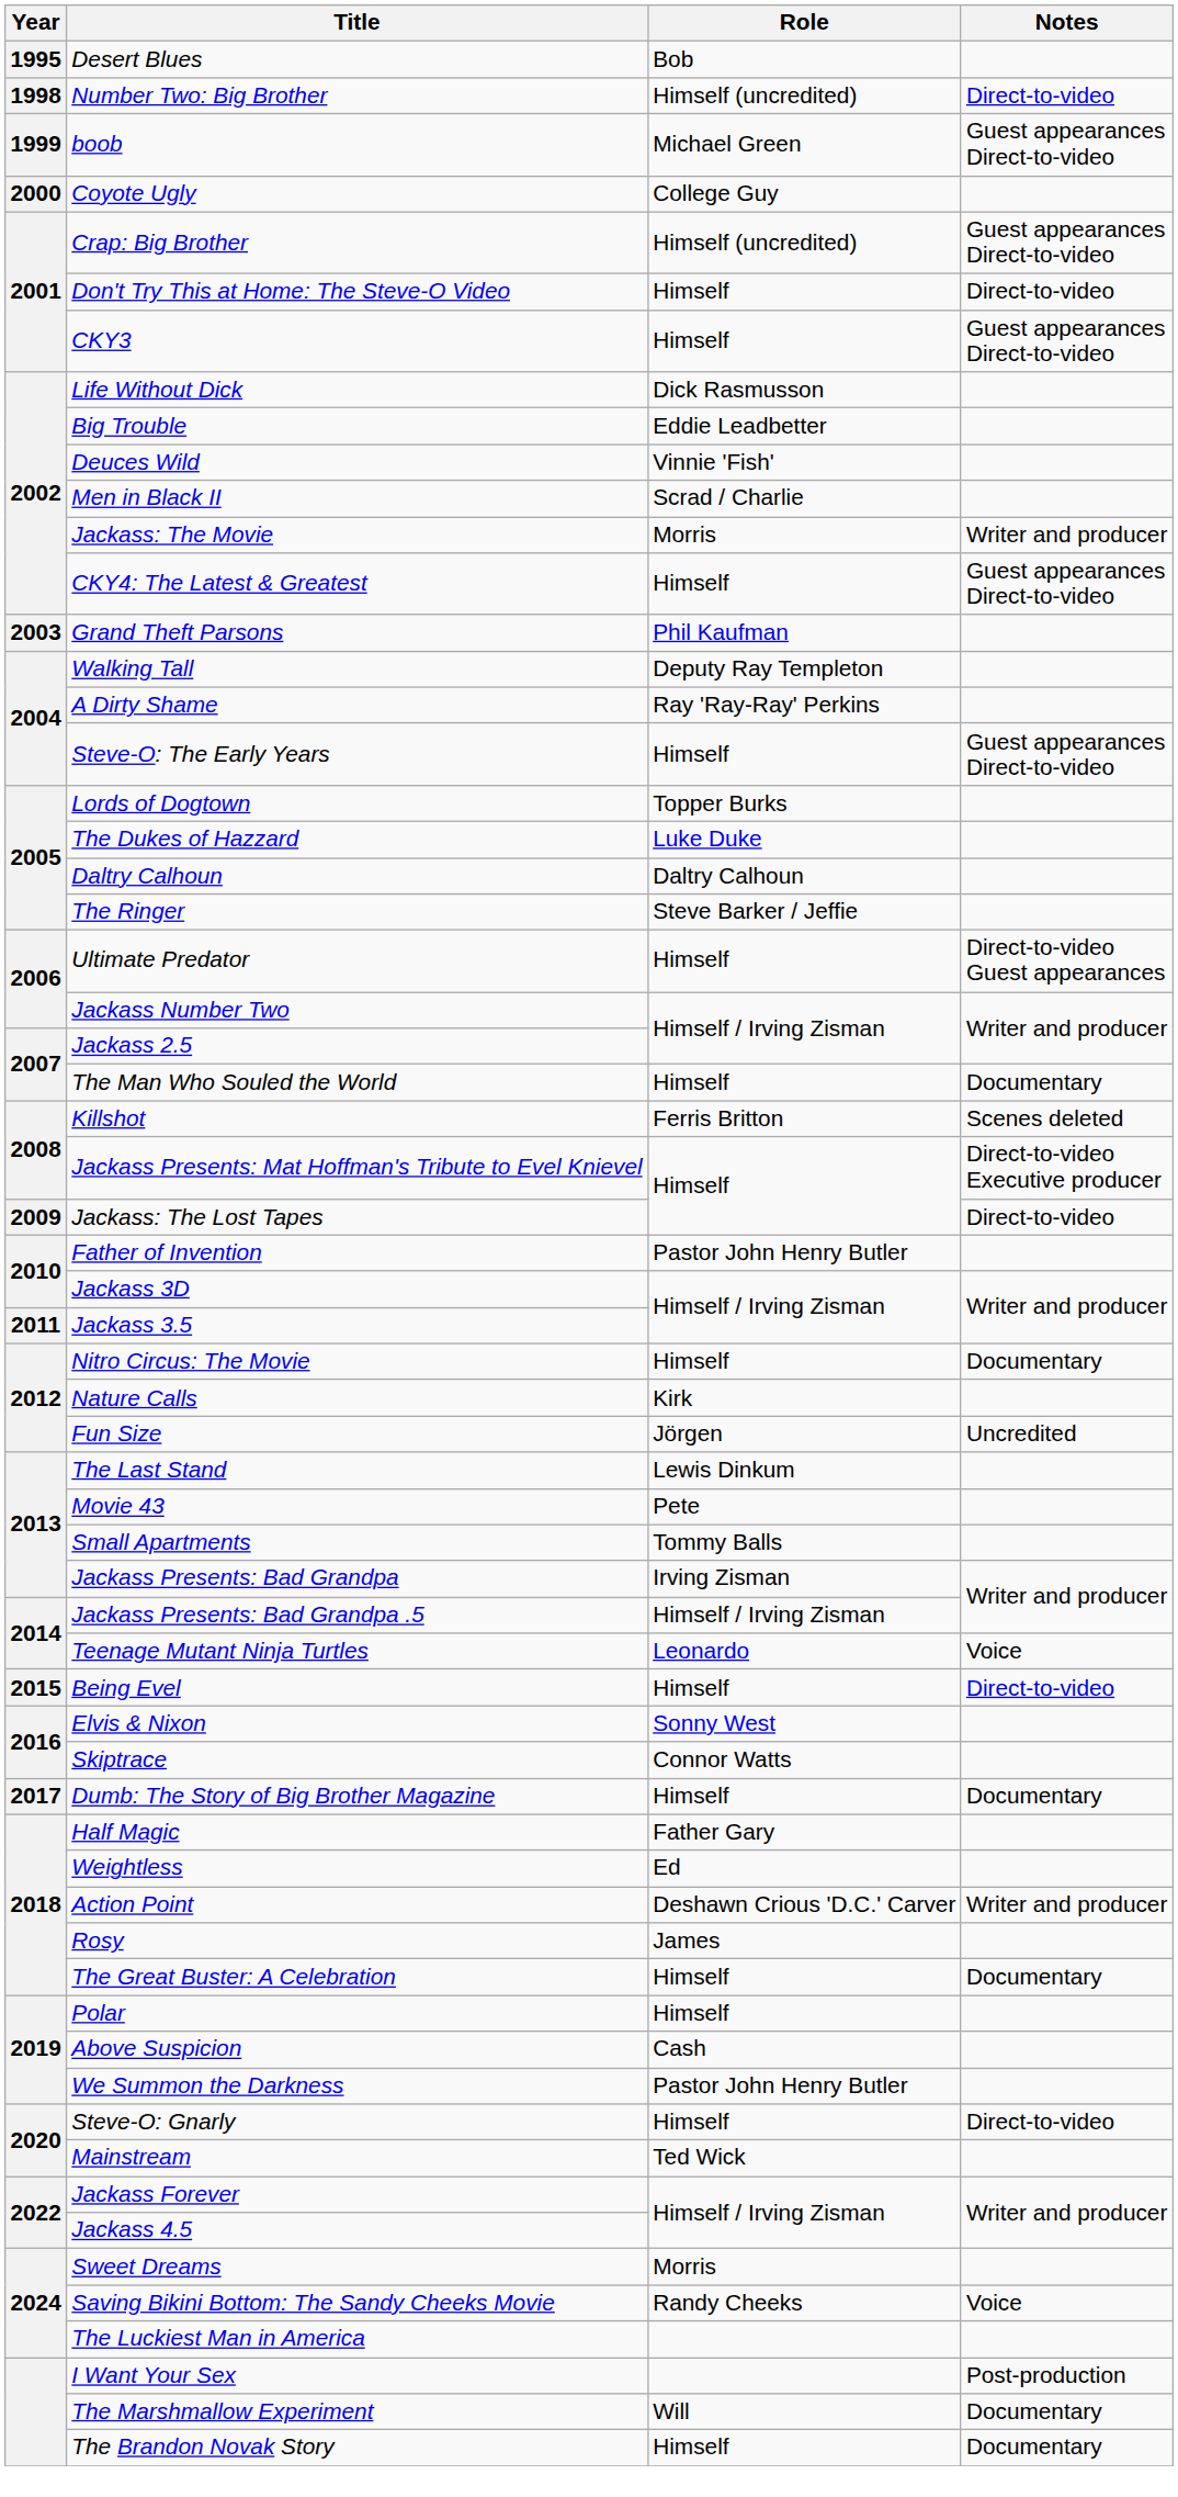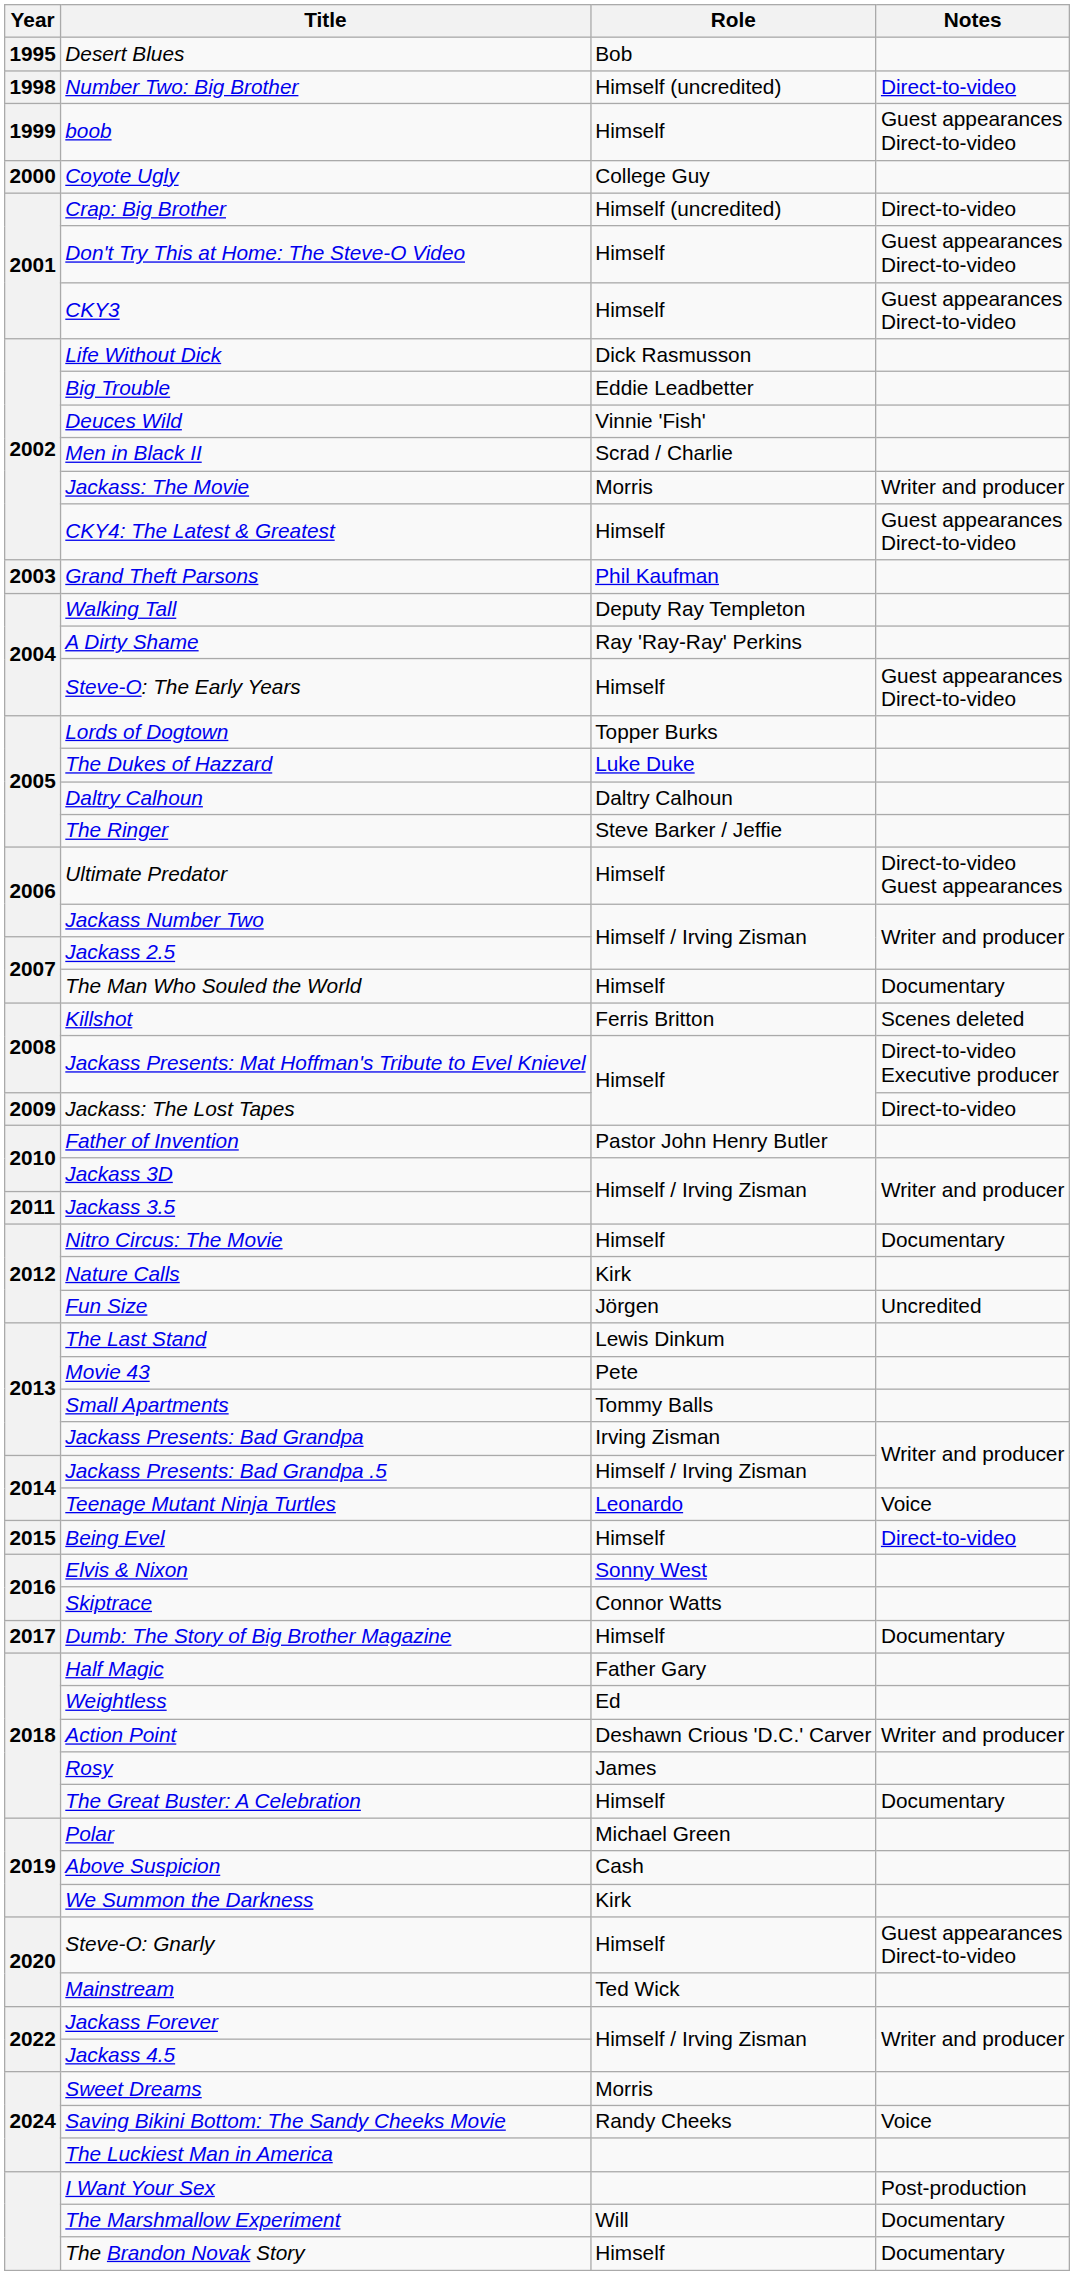 <table class="wikitable sortable plainrowheaders">
 <tr>
 <th>Year</th>
 <th>Title</th>
 <th>Role</th>
 <th class="unsortable">Notes</th>
 </tr>
 <tr>
 <th scope="row">1995</th>
 <td><em>Desert Blues</em></td>
 <td>Bob</td>
 <td></td>
 </tr>
 <tr>
 <th scope="row">1998</th>
 <td><em><a href='#'>Number Two: Big Brother</a></em></td>
 <td>Himself (uncredited)</td>
 <td><a href='#'>Direct-to-video</a></td>
 </tr>
 <tr>
 <th scope="row">1999</th>
 <td><em><a href='#'>boob</a></em></td>
-<td>Michael Green</td>
+<td>Himself</td>
 <td>Guest appearances<br>Direct-to-video</td>
 </tr>
 <tr>
 <th scope="row">2000</th>
 <td><em><a href='#'>Coyote Ugly</a></em></td>
 <td>College Guy</td>
 <td></td>
 </tr>
 <tr>
 <th scope="row" rowspan="3">2001</th>
 <td><em><a href='#'>Crap: Big Brother</a></em></td>
 <td>Himself (uncredited)</td>
-<td>Guest appearances<br>Direct-to-video</td>
+<td>Direct-to-video</td>
 </tr>
 <tr>
 <td><em><a href='#'>Don't Try This at Home: The Steve-O Video</a></em></td>
 <td>Himself</td>
-<td>Direct-to-video</td>
+<td>Guest appearances<br>Direct-to-video</td>
 </tr>
 <tr>
 <td><em><a href='#'>CKY3</a></em></td>
 <td>Himself</td>
 <td>Guest appearances<br>Direct-to-video</td>
 </tr>
 <tr>
 <th scope="row" rowspan="6">2002</th>
 <td><em><a href='#'>Life Without Dick</a></em></td>
 <td>Dick Rasmusson</td>
 <td></td>
 </tr>
 <tr>
 <td><em><a href='#'>Big Trouble</a></em></td>
 <td>Eddie Leadbetter</td>
 <td></td>
 </tr>
 <tr>
 <td><em><a href='#'>Deuces Wild</a></em></td>
 <td>Vinnie 'Fish'</td>
 <td></td>
 </tr>
 <tr>
 <td><em><a href='#'>Men in Black II</a></em></td>
 <td>Scrad / Charlie</td>
 <td></td>
 </tr>
 <tr>
 <td><em><a href='#'>Jackass: The Movie</a></em></td>
 <td>Morris</td>
 <td>Writer and producer</td>
 </tr>
 <tr>
 <td><em><a href='#'>CKY4: The Latest & Greatest</a></em></td>
 <td>Himself</td>
 <td>Guest appearances<br>Direct-to-video</td>
 </tr>
 <tr>
 <th scope="row">2003</th>
 <td><em><a href='#'>Grand Theft Parsons</a></em></td>
 <td><a href='#'>Phil Kaufman</a></td>
 <td></td>
 </tr>
 <tr>
 <th scope="row" rowspan="3">2004</th>
 <td><em><a href='#'>Walking Tall</a></em></td>
 <td>Deputy Ray Templeton</td>
 <td></td>
 </tr>
 <tr>
 <td><em><a href='#'>A Dirty Shame</a></em></td>
 <td>Ray 'Ray-Ray' Perkins</td>
 <td></td>
 </tr>
 <tr>
 <td><em><a href='#'>Steve-O</a>: The Early Years</em></td>
 <td>Himself</td>
 <td>Guest appearances<br>Direct-to-video</td>
 </tr>
 <tr>
 <th scope="row" rowspan="4">2005</th>
 <td><em><a href='#'>Lords of Dogtown</a></em></td>
 <td>Topper Burks</td>
 <td></td>
 </tr>
 <tr>
 <td><em><a href='#'>The Dukes of Hazzard</a></em></td>
 <td><a href='#'>Luke Duke</a></td>
 <td></td>
 </tr>
 <tr>
 <td><em><a href='#'>Daltry Calhoun</a></em></td>
 <td>Daltry Calhoun</td>
 <td></td>
 </tr>
 <tr>
 <td><em><a href='#'>The Ringer</a></em></td>
 <td>Steve Barker / Jeffie</td>
 <td></td>
 </tr>
 <tr>
 <th scope="row" rowspan="2">2006</th>
 <td><em>Ultimate Predator</em></td>
 <td>Himself</td>
 <td>Direct-to-video<br>Guest appearances</td>
 </tr>
 <tr>
 <td><em><a href='#'>Jackass Number Two</a></em></td>
 <td rowspan = '2'>Himself / Irving Zisman</td>
 <td rowspan = '2'>Writer and producer</td>
 </tr>
 <tr>
 <th scope="row" rowspan="2">2007</th>
 <td><em><a href='#'>Jackass 2.5</a></em></td>
 </tr>
 <tr>
 <td><em>The Man Who Souled the World</em></td>
 <td>Himself</td>
 <td>Documentary</td>
 </tr>
 <tr>
 <th scope="row" rowspan="2">2008</th>
 <td><em><a href='#'>Killshot</a></em></td>
 <td>Ferris Britton</td>
 <td>Scenes deleted</td>
 </tr>
 <tr>
 <td><em><a href='#'>Jackass Presents: Mat Hoffman's Tribute to Evel Knievel</a></em></td>
 <td rowspan = '2'>Himself</td>
 <td>Direct-to-video<br>Executive producer</td>
 </tr>
 <tr>
 <th scope="row">2009</th>
 <td><em>Jackass: The Lost Tapes</em></td>
 <td>Direct-to-video</td>
 </tr>
 <tr>
 <th scope="row" rowspan="2">2010</th>
 <td><em><a href='#'>Father of Invention</a></em></td>
 <td>Pastor John Henry Butler</td>
 <td></td>
 </tr>
 <tr>
 <td><em><a href='#'>Jackass 3D</a></em></td>
 <td rowspan = '2'>Himself / Irving Zisman</td>
 <td rowspan = '2'>Writer and producer</td>
 </tr>
 <tr>
 <th scope="row">2011</th>
 <td><em><a href='#'>Jackass 3.5</a></em></td>
 </tr>
 <tr>
 <th scope="row" rowspan="3">2012</th>
 <td><em><a href='#'>Nitro Circus: The Movie</a></em></td>
 <td>Himself</td>
 <td>Documentary</td>
 </tr>
 <tr>
 <td><em><a href='#'>Nature Calls</a></em></td>
 <td>Kirk</td>
 <td></td>
 </tr>
 <tr>
 <td><em><a href='#'>Fun Size</a></em></td>
 <td>Jörgen</td>
 <td>Uncredited</td>
 </tr>
 <tr>
 <th scope="row" rowspan="4">2013</th>
 <td><em><a href='#'>The Last Stand</a></em></td>
 <td>Lewis Dinkum</td>
 <td></td>
 </tr>
 <tr>
 <td><em><a href='#'>Movie 43</a></em></td>
 <td>Pete</td>
 <td></td>
 </tr>
 <tr>
 <td><em><a href='#'>Small Apartments</a></em></td>
 <td>Tommy Balls</td>
 <td></td>
 </tr>
 <tr>
 <td><em><a href='#'>Jackass Presents: Bad Grandpa</a></em></td>
 <td>Irving Zisman</td>
 <td rowspan= '2'>Writer and producer</td>
 </tr>
 <tr>
 <th scope="row" rowspan="2">2014</th>
 <td><em><a href='#'>Jackass Presents: Bad Grandpa .5</a></em></td>
 <td>Himself / Irving Zisman</td>
 </tr>
 <tr>
 <td><em><a href='#'>Teenage Mutant Ninja Turtles</a></em></td>
 <td><a href='#'>Leonardo</a></td>
 <td>Voice</td>
 </tr>
 <tr>
 <th scope="row">2015</th>
 <td><em><a href='#'>Being Evel</a></em></td>
 <td>Himself</td>
 <td><a href='#'>Direct-to-video</a></td>
 </tr>
 <tr>
 <th scope="row" rowspan="2">2016</th>
 <td><em><a href='#'>Elvis & Nixon</a></em></td>
 <td><a href='#'>Sonny West</a></td>
 <td></td>
 </tr>
 <tr>
 <td><em><a href='#'>Skiptrace</a></em></td>
 <td>Connor Watts</td>
 <td></td>
 </tr>
 <tr>
 <th scope="row">2017</th>
 <td><em><a href='#'>Dumb: The Story of Big Brother Magazine</a></em></td>
 <td>Himself</td>
 <td>Documentary</td>
 </tr>
 <tr>
 <th scope="row" rowspan="5">2018</th>
 <td><em><a href='#'>Half Magic</a></em></td>
 <td>Father Gary</td>
 <td></td>
 </tr>
 <tr>
 <td><em><a href='#'>Weightless</a></em></td>
 <td>Ed</td>
 <td></td>
 </tr>
 <tr>
 <td><em><a href='#'>Action Point</a></em></td>
 <td>Deshawn Crious 'D.C.' Carver</td>
 <td>Writer and producer</td>
 </tr>
 <tr>
 <td><em><a href='#'>Rosy</a></em></td>
 <td>James</td>
 <td></td>
 </tr>
 <tr>
 <td><em><a href='#'>The Great Buster: A Celebration</a></em></td>
 <td>Himself</td>
 <td>Documentary</td>
 </tr>
 <tr>
 <th scope="row" rowspan="3">2019</th>
 <td><em><a href='#'>Polar</a></em></td>
-<td>Himself</td>
+<td>Michael Green</td>
 <td></td>
 </tr>
 <tr>
 <td><em><a href='#'>Above Suspicion</a></em></td>
 <td>Cash</td>
 <td></td>
 </tr>
 <tr>
 <td><em><a href='#'>We Summon the Darkness</a></em></td>
-<td>Pastor John Henry Butler</td>
+<td>Kirk</td>
 <td></td>
 </tr>
 <tr>
 <th scope="row" rowspan="2">2020</th>
 <td><em>Steve-O: Gnarly</em></td>
 <td>Himself</td>
-<td>Direct-to-video</td>
+<td>Guest appearances<br>Direct-to-video</td>
 </tr>
 <tr>
 <td><em><a href='#'>Mainstream</a></em></td>
 <td>Ted Wick</td>
 <td></td>
 </tr>
 <tr>
 <th scope="row" rowspan="2">2022</th>
 <td><em><a href='#'>Jackass Forever</a></em></td>
 <td rowspan = '2'>Himself / Irving Zisman</td>
 <td rowspan = '2'>Writer and producer</td>
 </tr>
 <tr>
 <td><em><a href='#'>Jackass 4.5</a></em></td>
 </tr>
 <tr>
 <th scope="row" rowspan="3">2024</th>
 <td><em><a href='#'>Sweet Dreams</a></em></td>
 <td>Morris</td>
 <td></td>
 </tr>
 <tr>
 <td><em><a href='#'>Saving Bikini Bottom: The Sandy Cheeks Movie</a></em></td>
 <td>Randy Cheeks</td>
 <td>Voice</td>
 </tr>
 <tr>
 <td><em><a href='#'>The Luckiest Man in America</a></em></td>
 <td></td>
 <td></td>
 </tr>
 <tr>
 <th scope="row" rowspan="3"></th>
 <td><em><a href='#'>I Want Your Sex</a></em></td>
 <td></td>
 <td>Post-production</td>
 </tr>
 <tr>
 <td><em><a href='#'>The Marshmallow Experiment</a></em></td>
 <td>Will</td>
 <td>Documentary</td>
 </tr>
 <tr>
 <td><em>The <a href='#'>Brandon Novak</a> Story</em></td>
 <td>Himself</td>
 <td>Documentary</td>
 </tr>
 <tr>
 </tr>
 </table>
